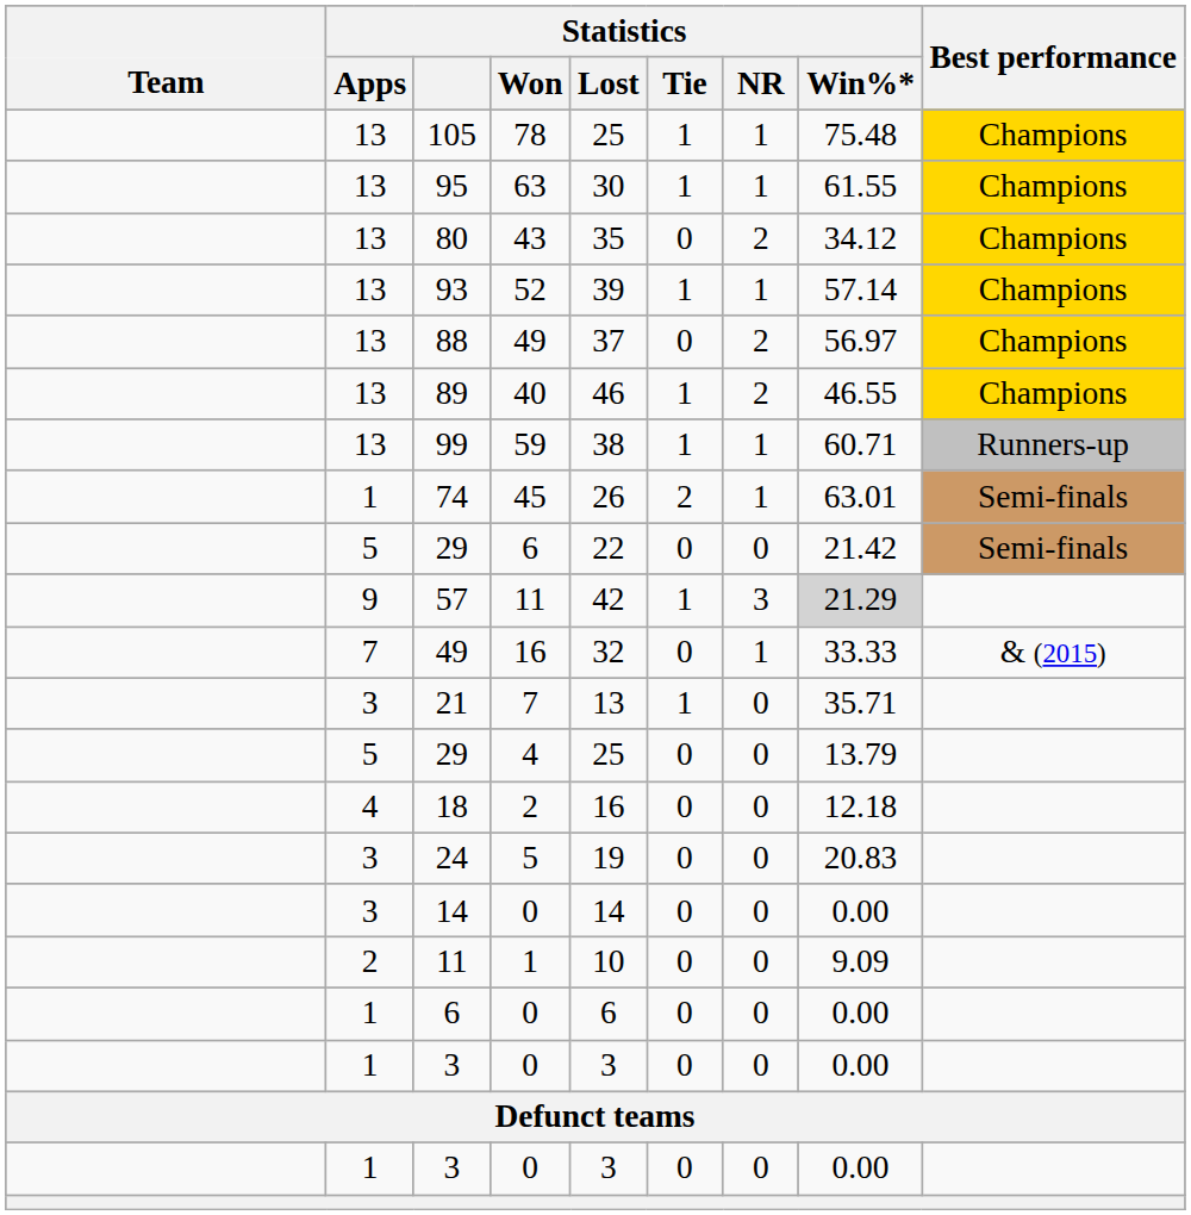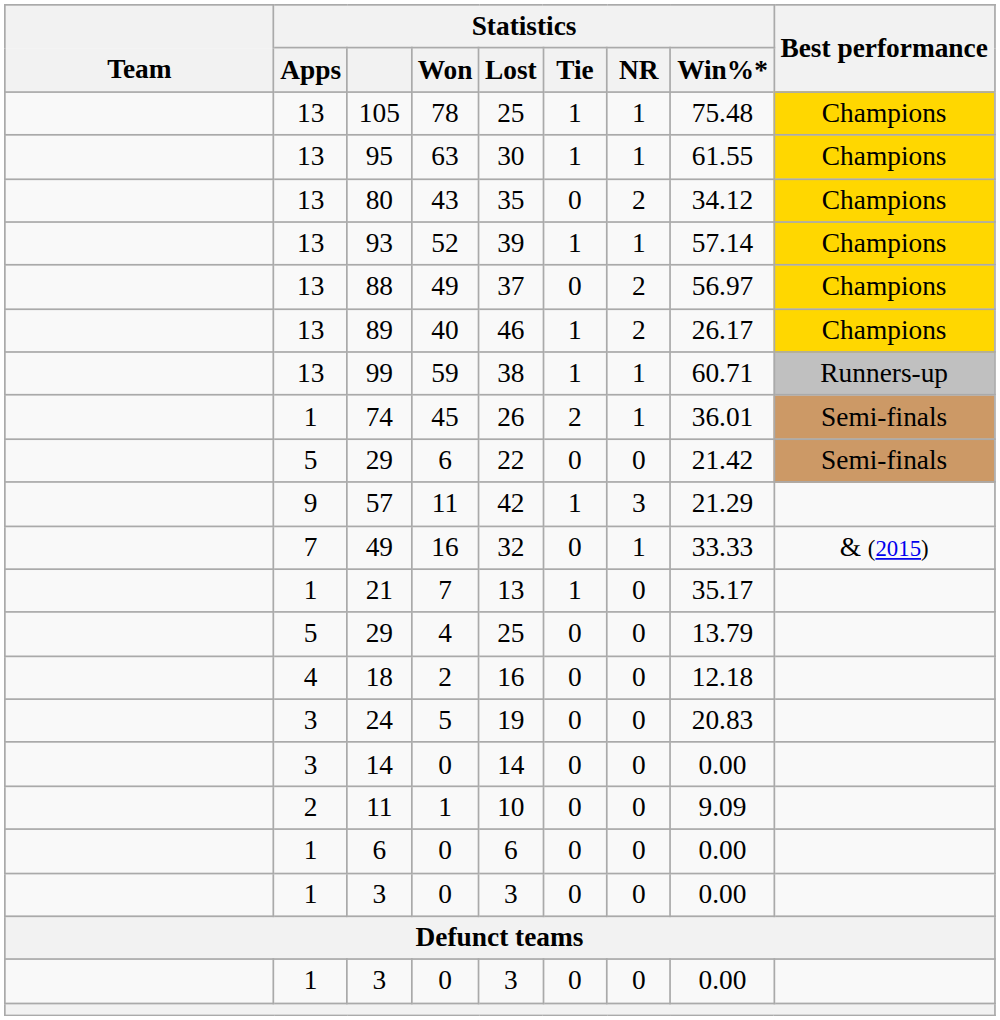 <table class="wikitable sortable" style="text-align: center;">
 <tr>
 <th style="border-bottom:none"></th>
 <th colspan=7>Statistics</th>
 <th rowspan="2" style="border-bottom:none">Best performance</th>
 </tr>
 <tr>
 <th style="border-top:none;width:150px;">Team</th>
 <th width=30>Apps</th>
 <th width=30></th>
 <th width=30>Won</th>
 <th width=30>Lost</th>
 <th width=30>Tie</th>
 <th width=30>NR</th>
 <th width=30>Win%*</th>
 </tr>
 <tr>
 <td style="text-align:left;"></td>
 <td>13</td>
 <td>105</td>
 <td>78</td>
 <td>25</td>
 <td>1</td>
 <td>1</td>
 <td>75.48</td>
 <td style="background:gold;">Champions </td>
 </tr>
 <tr>
 <td style="text-align:left;"></td>
 <td>13</td>
 <td>95</td>
 <td>63</td>
 <td>30</td>
 <td>1</td>
 <td>1</td>
 <td>61.55</td>
 <td style="background:gold;">Champions </td>
 </tr>
 <tr>
 <td style="text-align:left;"></td>
 <td>13</td>
 <td>80</td>
 <td>43</td>
 <td>35</td>
 <td>0</td>
 <td>2</td>
 <td>34.12</td>
 <td style="background:gold;">Champions </td>
 </tr>
 <tr>
 <td style="text-align:left;"></td>
 <td>13</td>
 <td>93</td>
 <td>52</td>
 <td>39</td>
 <td>1</td>
 <td>1</td>
 <td>57.14</td>
 <td style="background:gold;">Champions </td>
 </tr>
 <tr>
 <td style="text-align:left;"></td>
 <td>13</td>
 <td>88</td>
 <td>49</td>
 <td>37</td>
 <td>0</td>
 <td>2</td>
 <td>56.97</td>
 <td style="background:gold;">Champions </td>
 </tr>
 <tr>
 <td style="text-align:left;"></td>
 <td>13</td>
 <td>89</td>
 <td>40</td>
 <td>46</td>
 <td>1</td>
 <td>2</td>
-<td>46.55</td>
+<td>26.17</td>
 <td style="background:gold;">Champions </td>
 </tr>
 <tr>
 <td style="text-align:left;"></td>
 <td>13</td>
 <td>99</td>
 <td>59</td>
 <td>38</td>
 <td>1</td>
 <td>1</td>
 <td>60.71</td>
 <td style="background-color: silver">Runners-up </td>
 </tr>
 <tr>
 <td style="text-align:left;"></td>
 <td>1</td>
 <td>74</td>
 <td>45</td>
 <td>26</td>
 <td>2</td>
 <td>1</td>
-<td>63.01</td>
+<td>36.01</td>
 <td style="background-color: #cc9966">Semi-finals </td>
 </tr>
 <tr>
 <td style="text-align:left;"></td>
 <td>5</td>
 <td>29</td>
 <td>6</td>
 <td>22</td>
 <td>0</td>
 <td>0</td>
 <td>21.42</td>
 <td style="background-color: #cc9966">Semi-finals </td>
 </tr>
 <tr>
 <td style="text-align:left;"></td>
 <td>9</td>
 <td>57</td>
 <td>11</td>
 <td>42</td>
 <td>1</td>
 <td>3</td>
-<td style="background: lightgrey;">21.29</td>
+<td>21.29</td>
 <td> </td>
 </tr>
 <tr>
 <td style="text-align:left;"></td>
 <td>7</td>
 <td>49</td>
 <td>16</td>
 <td>32</td>
 <td>0</td>
 <td>1</td>
 <td>33.33</td>
 <td>  &  <small>(<a href='#'>2015</a>)</small></td>
 </tr>
 <tr>
 <td style="text-align:left;"></td>
-<td>3</td>
+<td>1</td>
 <td>21</td>
 <td>7</td>
 <td>13</td>
 <td>1</td>
 <td>0</td>
-<td>35.71</td>
+<td>35.17</td>
 <td> </td>
 </tr>
 <tr>
 <td style="text-align:left;"></td>
 <td>5</td>
 <td>29</td>
 <td>4</td>
 <td>25</td>
 <td>0</td>
 <td>0</td>
 <td>13.79</td>
 <td> </td>
 </tr>
 <tr>
 <td style="text-align:left;"></td>
 <td>4</td>
 <td>18</td>
 <td>2</td>
 <td>16</td>
 <td>0</td>
 <td>0</td>
 <td>12.18</td>
 <td> </td>
 </tr>
 <tr>
 <td style="text-align:left;"></td>
 <td>3</td>
 <td>24</td>
 <td>5</td>
 <td>19</td>
 <td>0</td>
 <td>0</td>
 <td>20.83</td>
 <td> </td>
 </tr>
 <tr>
 <td style="text-align:left;"></td>
 <td>3</td>
 <td>14</td>
 <td>0</td>
 <td>14</td>
 <td>0</td>
 <td>0</td>
 <td>0.00</td>
 <td> </td>
 </tr>
 <tr>
 <td style="text-align:left;"></td>
 <td>2</td>
 <td>11</td>
 <td>1</td>
 <td>10</td>
 <td>0</td>
 <td>0</td>
 <td>9.09</td>
 <td> </td>
 </tr>
 <tr>
 <td style="text-align:left;"></td>
 <td>1</td>
 <td>6</td>
 <td>0</td>
 <td>6</td>
 <td>0</td>
 <td>0</td>
 <td>0.00</td>
 <td> </td>
 </tr>
 <tr>
 <td style="text-align:left;"></td>
 <td>1</td>
 <td>3</td>
 <td>0</td>
 <td>3</td>
 <td>0</td>
 <td>0</td>
 <td>0.00</td>
 <td> </td>
 </tr>
 <tr>
 <th colspan="11">Defunct teams</th>
 </tr>
 <tr>
 <td style="text-align:left;"></td>
 <td>1</td>
 <td>3</td>
 <td>0</td>
 <td>3</td>
 <td>0</td>
 <td>0</td>
 <td>0.00</td>
 <td> </td>
 </tr>
 <tr>
 <th colspan=11></th>
 </tr>
 </table>
